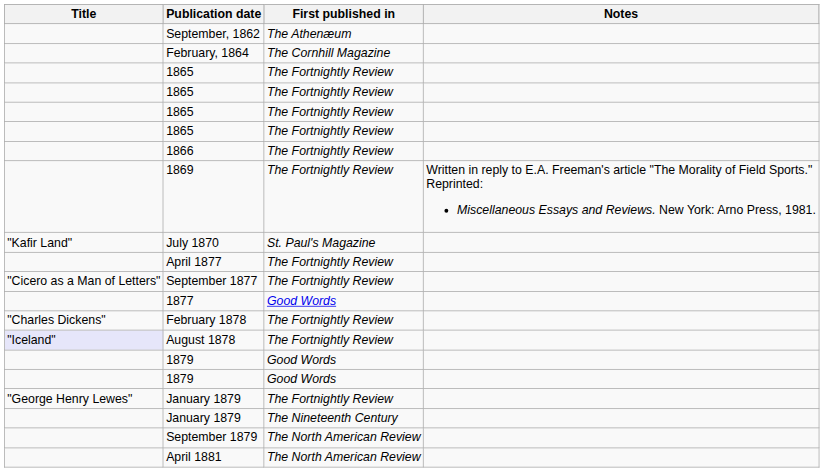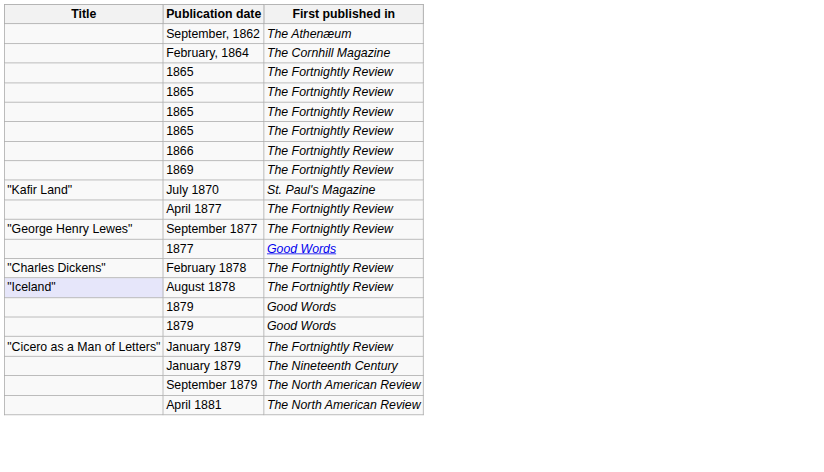 <table class="wikitable" align="center" cellpadding="7" style="clear:both;">
 <tr align="center" bgcolor="#696969">
 <th><div>Title</div></th>
 <th><div>Publication date</div></th>
 <th><div>First published in</div></th>
-<th><div>Notes</div></th>
 </tr>
 <tr valign="top">
 <td></td>
 <td>September, 1862</td>
 <td><em>The Athenæum</em></td>
-<td></td>
 </tr>
 <tr valign="top">
 <td></td>
 <td>February, 1864</td>
 <td><em>The Cornhill Magazine</em></td>
-<td></td>
 </tr>
 <tr valign="top">
 <td></td>
 <td>1865</td>
 <td><em>The Fortnightly Review</em></td>
-<td></td>
 </tr>
 <tr valign="top">
 <td></td>
 <td>1865</td>
 <td><em>The Fortnightly Review</em></td>
-<td></td>
 </tr>
 <tr valign="top">
 <td></td>
 <td>1865</td>
 <td><em>The Fortnightly Review</em></td>
-<td></td>
 </tr>
 <tr valign="top">
 <td></td>
 <td>1865</td>
 <td><em>The Fortnightly Review</em></td>
-<td></td>
 </tr>
 <tr valign="top">
 <td></td>
 <td>1866</td>
 <td><em>The Fortnightly Review</em></td>
-<td></td>
 </tr>
 <tr valign="top">
 <td></td>
 <td>1869</td>
 <td><em>The Fortnightly Review</em></td>
-<td>Written in reply to E.A. Freeman's article "The Morality of Field Sports."<br>Reprinted:<ul><li><em>Miscellaneous Essays and Reviews.</em> New York: Arno Press, 1981.</li></ul></td>
 </tr>
 <tr valign="top">
 <td>"Kafir Land"</td>
 <td>July 1870</td>
 <td><em>St. Paul's Magazine</em></td>
-<td></td>
 </tr>
 <tr valign="top">
 <td></td>
 <td>April 1877</td>
 <td><em>The Fortnightly Review</em></td>
-<td></td>
 </tr>
 <tr valign="top">
-<td>"Cicero as a Man of Letters"</td>
+<td>"George Henry Lewes"</td>
 <td>September 1877</td>
 <td><em>The Fortnightly Review</em></td>
-<td></td>
 </tr>
 <tr valign="top">
 <td></td>
 <td>1877</td>
 <td><em><a href='#'>Good Words</a></em></td>
-<td></td>
 </tr>
 <tr valign="top">
 <td>"Charles Dickens"</td>
 <td>February 1878</td>
 <td><em>The Fortnightly Review</em></td>
-<td></td>
 </tr>
 <tr valign="top">
 <td style="background: lavender;">"Iceland"</td>
 <td>August 1878</td>
 <td><em>The Fortnightly Review</em></td>
-<td></td>
 </tr>
 <tr valign="top">
 <td></td>
 <td>1879</td>
 <td><em>Good Words</em></td>
-<td></td>
 </tr>
 <tr valign="top">
 <td></td>
 <td>1879</td>
 <td><em>Good Words</em></td>
-<td></td>
 </tr>
 <tr valign="top">
-<td>"George Henry Lewes"</td>
+<td>"Cicero as a Man of Letters"</td>
 <td>January 1879</td>
 <td><em>The Fortnightly Review</em></td>
-<td></td>
 </tr>
 <tr valign="top">
 <td></td>
 <td>January 1879</td>
 <td><em>The Nineteenth Century</em></td>
-<td></td>
 </tr>
 <tr valign="top">
 <td></td>
 <td>September 1879</td>
 <td><em>The North American Review</em></td>
-<td></td>
 </tr>
 <tr valign="top">
 <td></td>
 <td>April 1881</td>
 <td><em>The North American Review</em></td>
-<td></td>
 </tr>
 </table>
